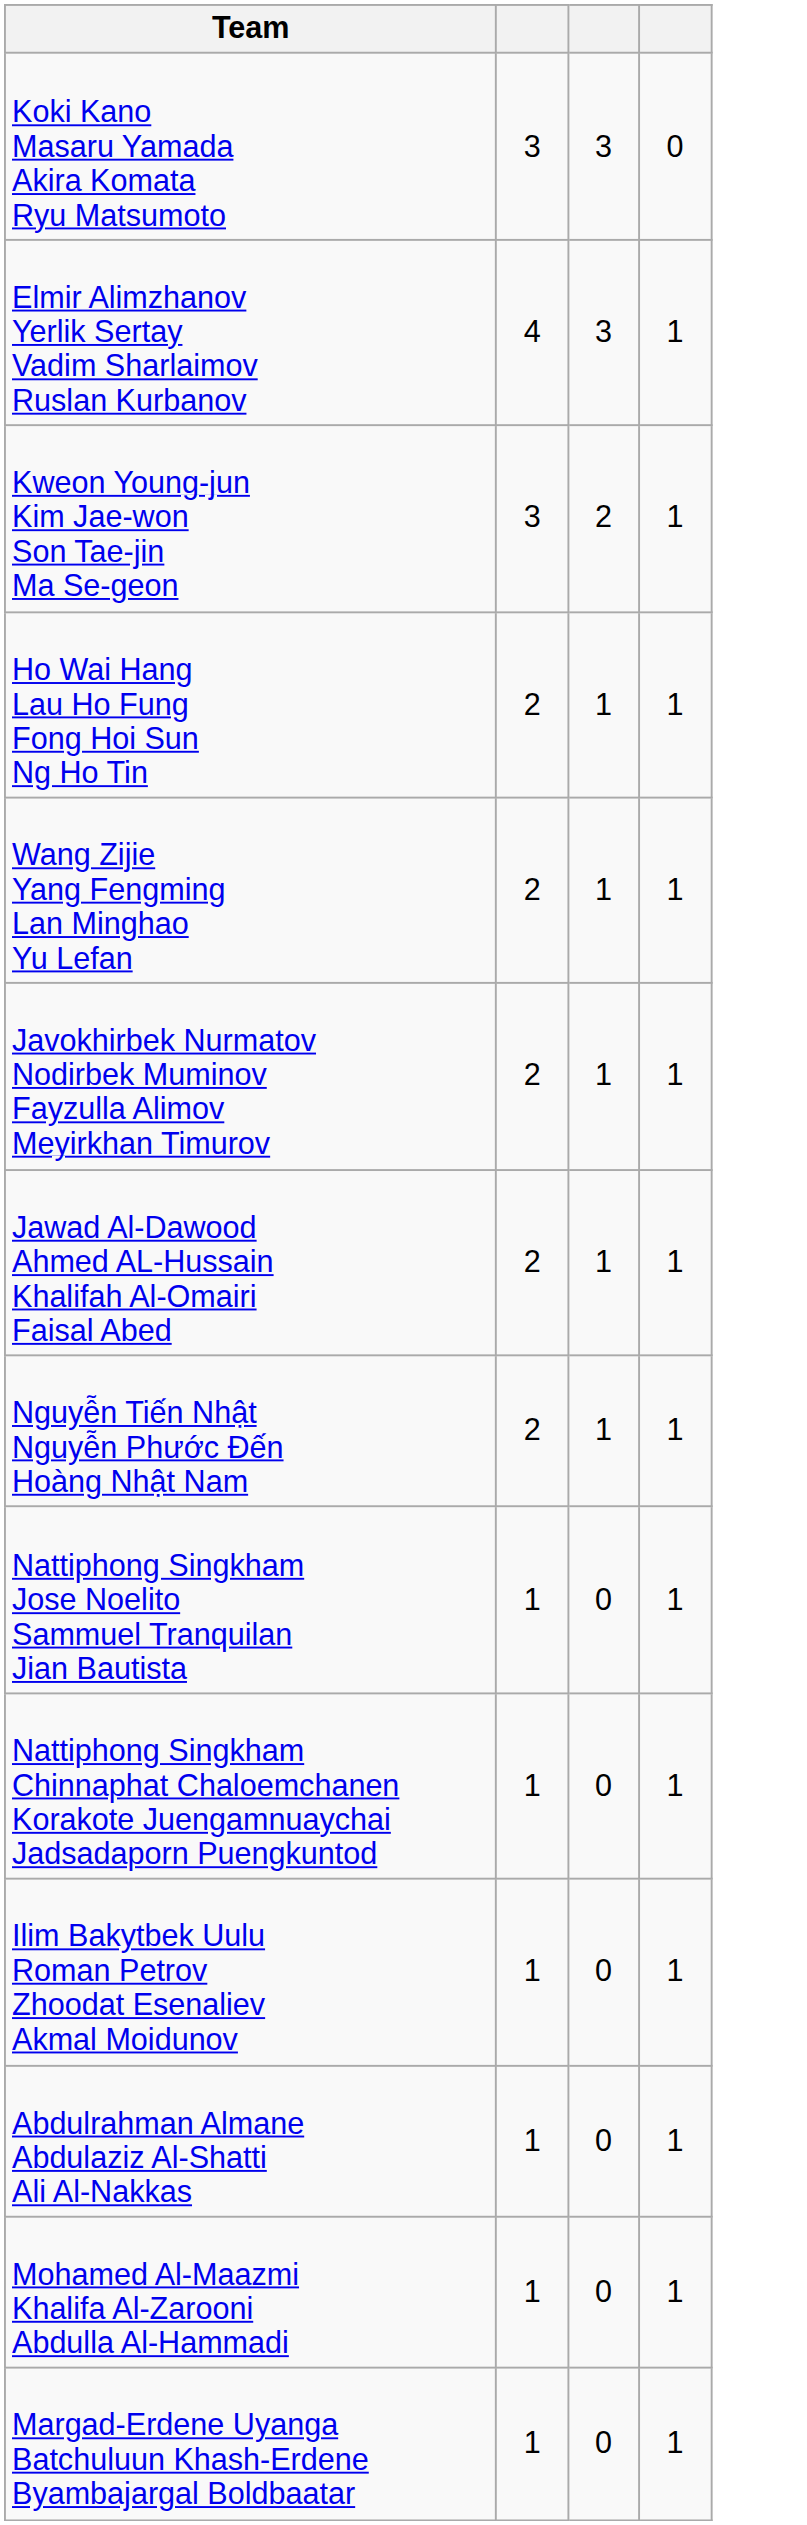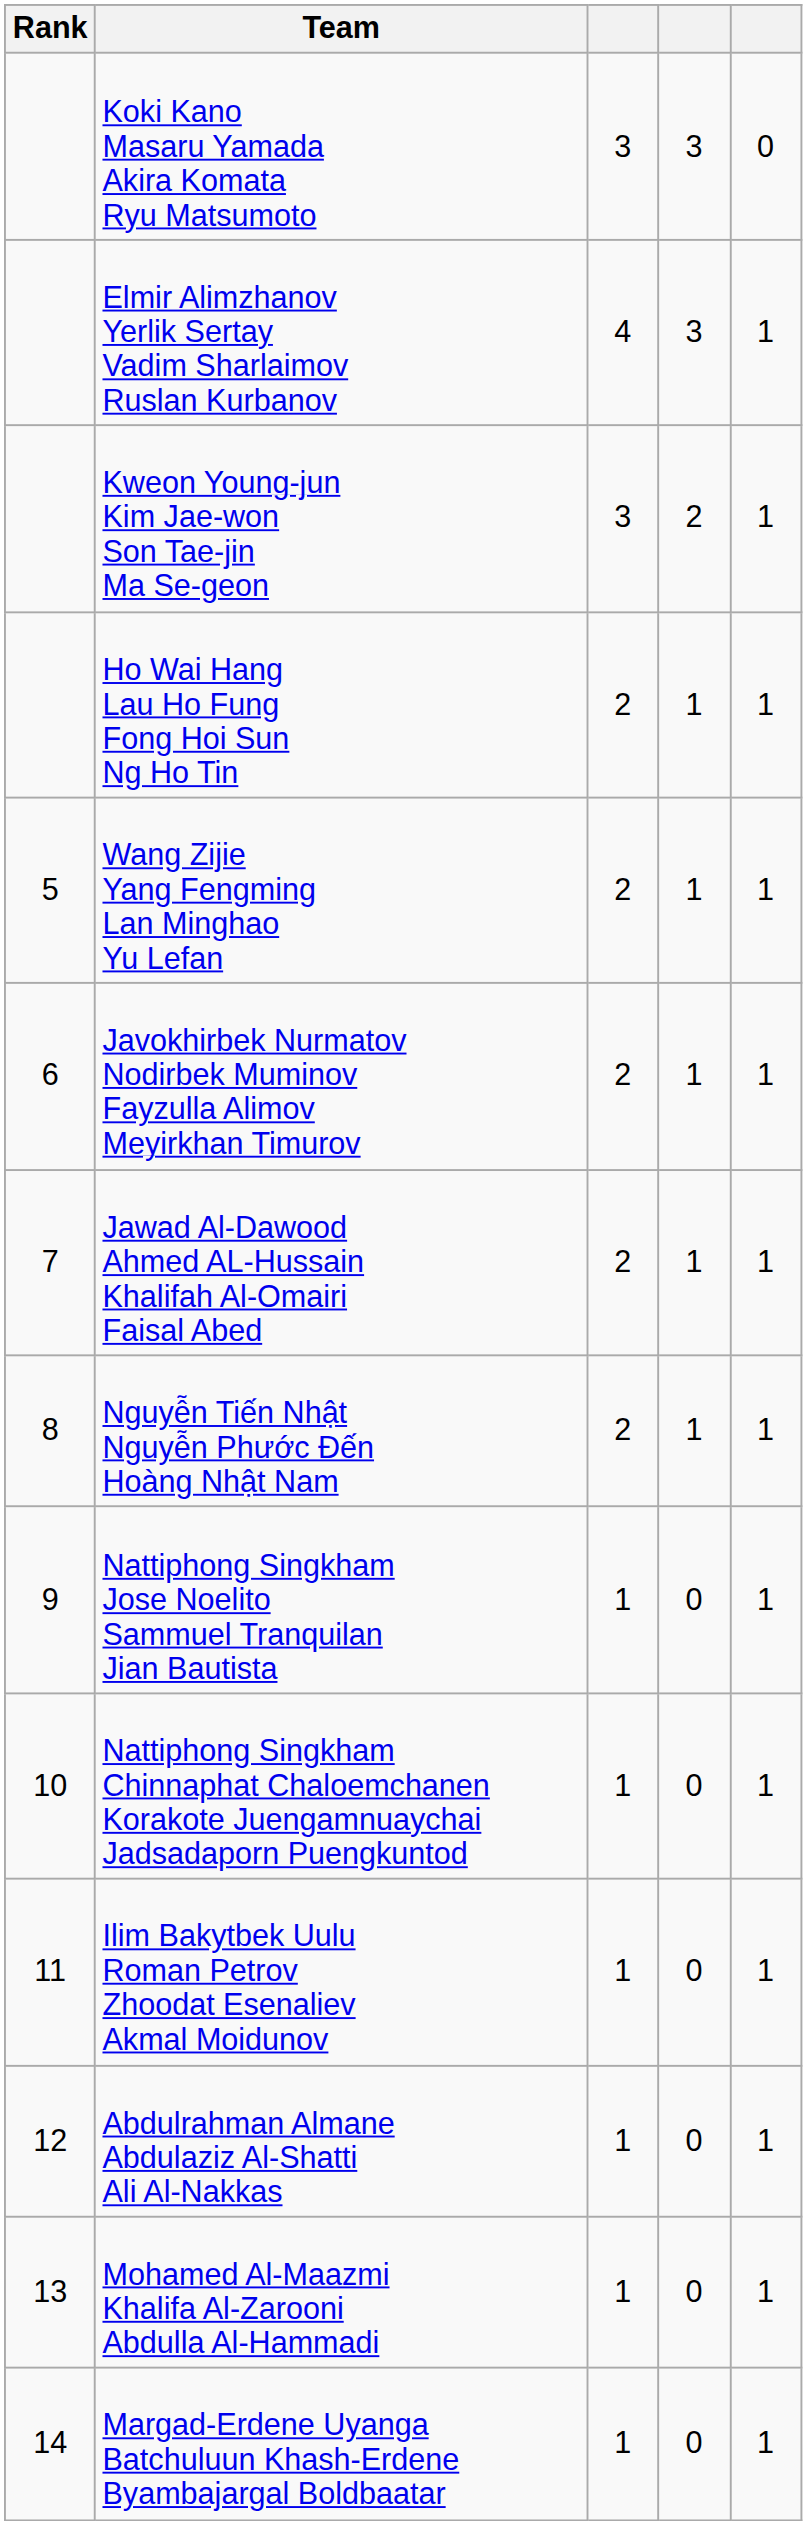 <table class="wikitable" style="text-align: center;">
 <tr>
+<th width=40>Rank</th>
 <th width=250>Team</th>
 <th width=30></th>
 <th width=30></th>
 <th width=30></th>
 </tr>
 <tr>
+<td></td>
 <td align=left><br><a href='#'>Koki Kano</a><br> <a href='#'>Masaru Yamada</a><br> <a href='#'>Akira Komata</a><br> <a href='#'>Ryu Matsumoto</a></td>
 <td>3</td>
 <td>3</td>
 <td>0</td>
 </tr>
 <tr>
+<td></td>
 <td align=left><br><a href='#'>Elmir Alimzhanov</a><br> <a href='#'>Yerlik Sertay</a><br> <a href='#'>Vadim Sharlaimov</a><br> <a href='#'>Ruslan Kurbanov</a></td>
 <td>4</td>
 <td>3</td>
 <td>1</td>
 </tr>
 <tr>
+<td></td>
 <td align=left><br><a href='#'>Kweon Young-jun</a><br> <a href='#'>Kim Jae-won</a><br> <a href='#'>Son Tae-jin</a><br> <a href='#'>Ma Se-geon</a></td>
 <td>3</td>
 <td>2</td>
 <td>1</td>
 </tr>
 <tr>
+<td></td>
 <td align=left><br><a href='#'>Ho Wai Hang</a><br> <a href='#'>Lau Ho Fung</a><br> <a href='#'>Fong Hoi Sun</a><br> <a href='#'>Ng Ho Tin</a></td>
 <td>2</td>
 <td>1</td>
 <td>1</td>
 </tr>
 <tr>
+<td>5</td>
 <td align=left><br><a href='#'>Wang Zijie</a><br><a href='#'>Yang Fengming</a><br><a href='#'>Lan Minghao</a><br><a href='#'>Yu Lefan</a></td>
 <td>2</td>
 <td>1</td>
 <td>1</td>
 </tr>
 <tr>
+<td>6</td>
 <td align=left><br><a href='#'>Javokhirbek Nurmatov</a><br><a href='#'>Nodirbek Muminov</a><br><a href='#'>Fayzulla Alimov</a><br><a href='#'>Meyirkhan Timurov</a></td>
 <td>2</td>
 <td>1</td>
 <td>1</td>
 </tr>
 <tr>
+<td>7</td>
 <td align=left><br><a href='#'>Jawad Al-Dawood</a><br><a href='#'>Ahmed AL-Hussain</a><br><a href='#'>Khalifah Al-Omairi</a> <br><a href='#'>Faisal Abed</a></td>
 <td>2</td>
 <td>1</td>
 <td>1</td>
 </tr>
 <tr>
+<td>8</td>
 <td align=left><br><a href='#'>Nguyễn Tiến Nhật</a><br><a href='#'>Nguyễn Phước Đến</a><br><a href='#'>Hoàng Nhật Nam</a></td>
 <td>2</td>
 <td>1</td>
 <td>1</td>
 </tr>
 <tr>
+<td>9</td>
 <td align=left><br><a href='#'>Nattiphong Singkham</a><br><a href='#'>Jose Noelito</a><br><a href='#'>Sammuel Tranquilan</a><br><a href='#'>Jian Bautista</a></td>
 <td>1</td>
 <td>0</td>
 <td>1</td>
 </tr>
 <tr>
+<td>10</td>
 <td align=left><br><a href='#'>Nattiphong Singkham</a><br><a href='#'>Chinnaphat Chaloemchanen</a><br><a href='#'>Korakote Juengamnuaychai</a><br><a href='#'>Jadsadaporn Puengkuntod</a></td>
 <td>1</td>
 <td>0</td>
 <td>1</td>
 </tr>
 <tr>
+<td>11</td>
 <td align=left><br><a href='#'>Ilim Bakytbek Uulu</a><br><a href='#'>Roman Petrov</a><br><a href='#'>Zhoodat Esenaliev</a><br><a href='#'>Akmal Moidunov</a></td>
 <td>1</td>
 <td>0</td>
 <td>1</td>
 </tr>
 <tr>
+<td>12</td>
 <td align=left><br><a href='#'>Abdulrahman Almane</a><br><a href='#'>Abdulaziz Al-Shatti</a><br><a href='#'>Ali Al-Nakkas</a></td>
 <td>1</td>
 <td>0</td>
 <td>1</td>
 </tr>
 <tr>
+<td>13</td>
 <td align=left><br><a href='#'>Mohamed Al-Maazmi</a><br><a href='#'>Khalifa Al-Zarooni</a><br><a href='#'>Abdulla Al-Hammadi</a></td>
 <td>1</td>
 <td>0</td>
 <td>1</td>
 </tr>
 <tr>
+<td>14</td>
 <td align=left><br><a href='#'>Margad-Erdene Uyanga</a><br><a href='#'>Batchuluun Khash-Erdene</a><br><a href='#'>Byambajargal Boldbaatar</a></td>
 <td>1</td>
 <td>0</td>
 <td>1</td>
 </tr>
 </table>
